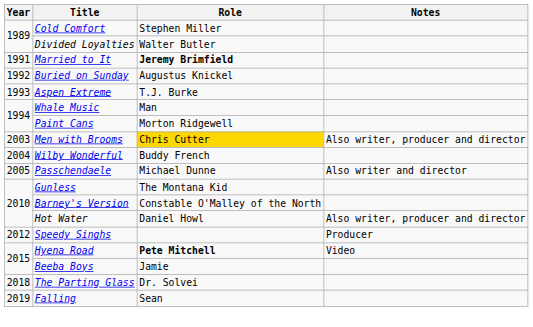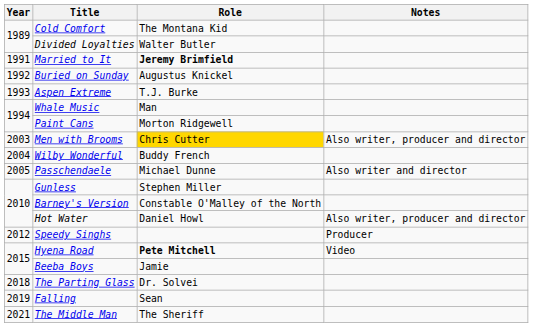 <table class="wikitable sortable">
 <tr>
 <th>Year</th>
 <th>Title</th>
 <th>Role</th>
 <th class="unsortable">Notes</th>
 </tr>
 <tr>
 <td rowspan="2">1989</td>
 <td><em><a href='#'>Cold Comfort</a></em></td>
-<td>Stephen Miller</td>
+<td>The Montana Kid</td>
 <td></td>
 </tr>
 <tr>
 <td><em>Divided Loyalties</em></td>
 <td>Walter Butler</td>
 <td></td>
 </tr>
 <tr>
 <td>1991</td>
 <td><em><a href='#'>Married to It</a></em></td>
 <td><strong>Jeremy Brimfield</strong></td>
 <td></td>
 </tr>
 <tr>
 <td>1992</td>
 <td><em><a href='#'>Buried on Sunday</a></em></td>
 <td>Augustus Knickel</td>
 <td></td>
 </tr>
 <tr>
 <td>1993</td>
 <td><em><a href='#'>Aspen Extreme</a></em></td>
 <td>T.J. Burke</td>
 <td></td>
 </tr>
 <tr>
 <td rowspan="2">1994</td>
 <td><em><a href='#'>Whale Music</a></em></td>
 <td>Man</td>
 <td></td>
 </tr>
 <tr>
 <td><em><a href='#'>Paint Cans</a></em></td>
 <td>Morton Ridgewell</td>
 <td></td>
 </tr>
 <tr>
 <td>2003</td>
 <td><em><a href='#'>Men with Brooms</a></em></td>
 <td style="background: gold;">Chris Cutter</td>
 <td>Also writer, producer and director</td>
 </tr>
 <tr>
 <td>2004</td>
 <td><em><a href='#'>Wilby Wonderful</a></em></td>
 <td>Buddy French</td>
 <td></td>
 </tr>
 <tr>
 <td>2005</td>
 <td><em><a href='#'>Passchendaele</a></em></td>
 <td>Michael Dunne</td>
 <td>Also writer and director</td>
 </tr>
 <tr>
 <td rowspan="3">2010</td>
 <td><em><a href='#'>Gunless</a></em></td>
-<td>The Montana Kid</td>
+<td>Stephen Miller</td>
 <td></td>
 </tr>
 <tr>
 <td><em><a href='#'>Barney's Version</a></em></td>
 <td>Constable O'Malley of the North</td>
 <td></td>
 </tr>
 <tr>
 <td><em>Hot Water</em></td>
 <td>Daniel Howl</td>
 <td>Also writer, producer and director</td>
 </tr>
 <tr>
 <td>2012</td>
 <td><em><a href='#'>Speedy Singhs</a></em></td>
 <td></td>
 <td>Producer</td>
 </tr>
 <tr>
 <td rowspan="2">2015</td>
 <td><em><a href='#'>Hyena Road</a></em></td>
 <td><strong>Pete Mitchell</strong></td>
 <td>Video</td>
 </tr>
 <tr>
 <td><em><a href='#'>Beeba Boys</a></em></td>
 <td>Jamie</td>
 <td></td>
 </tr>
 <tr>
 <td>2018</td>
 <td data-sort-value="Parting Glass, The"><em><a href='#'>The Parting Glass</a></em></td>
 <td>Dr. Solvei</td>
 <td></td>
 </tr>
 <tr>
 <td>2019</td>
 <td><em><a href='#'>Falling</a></em></td>
 <td>Sean</td>
 <td></td>
 </tr>
+<tr>
+<td>2021</td>
+<td data-sort-value="Middle Man, The"><em><a href='#'>The Middle Man</a></em></td>
+<td>The Sheriff</td>
+<td></td>
+</tr>
 </table>
